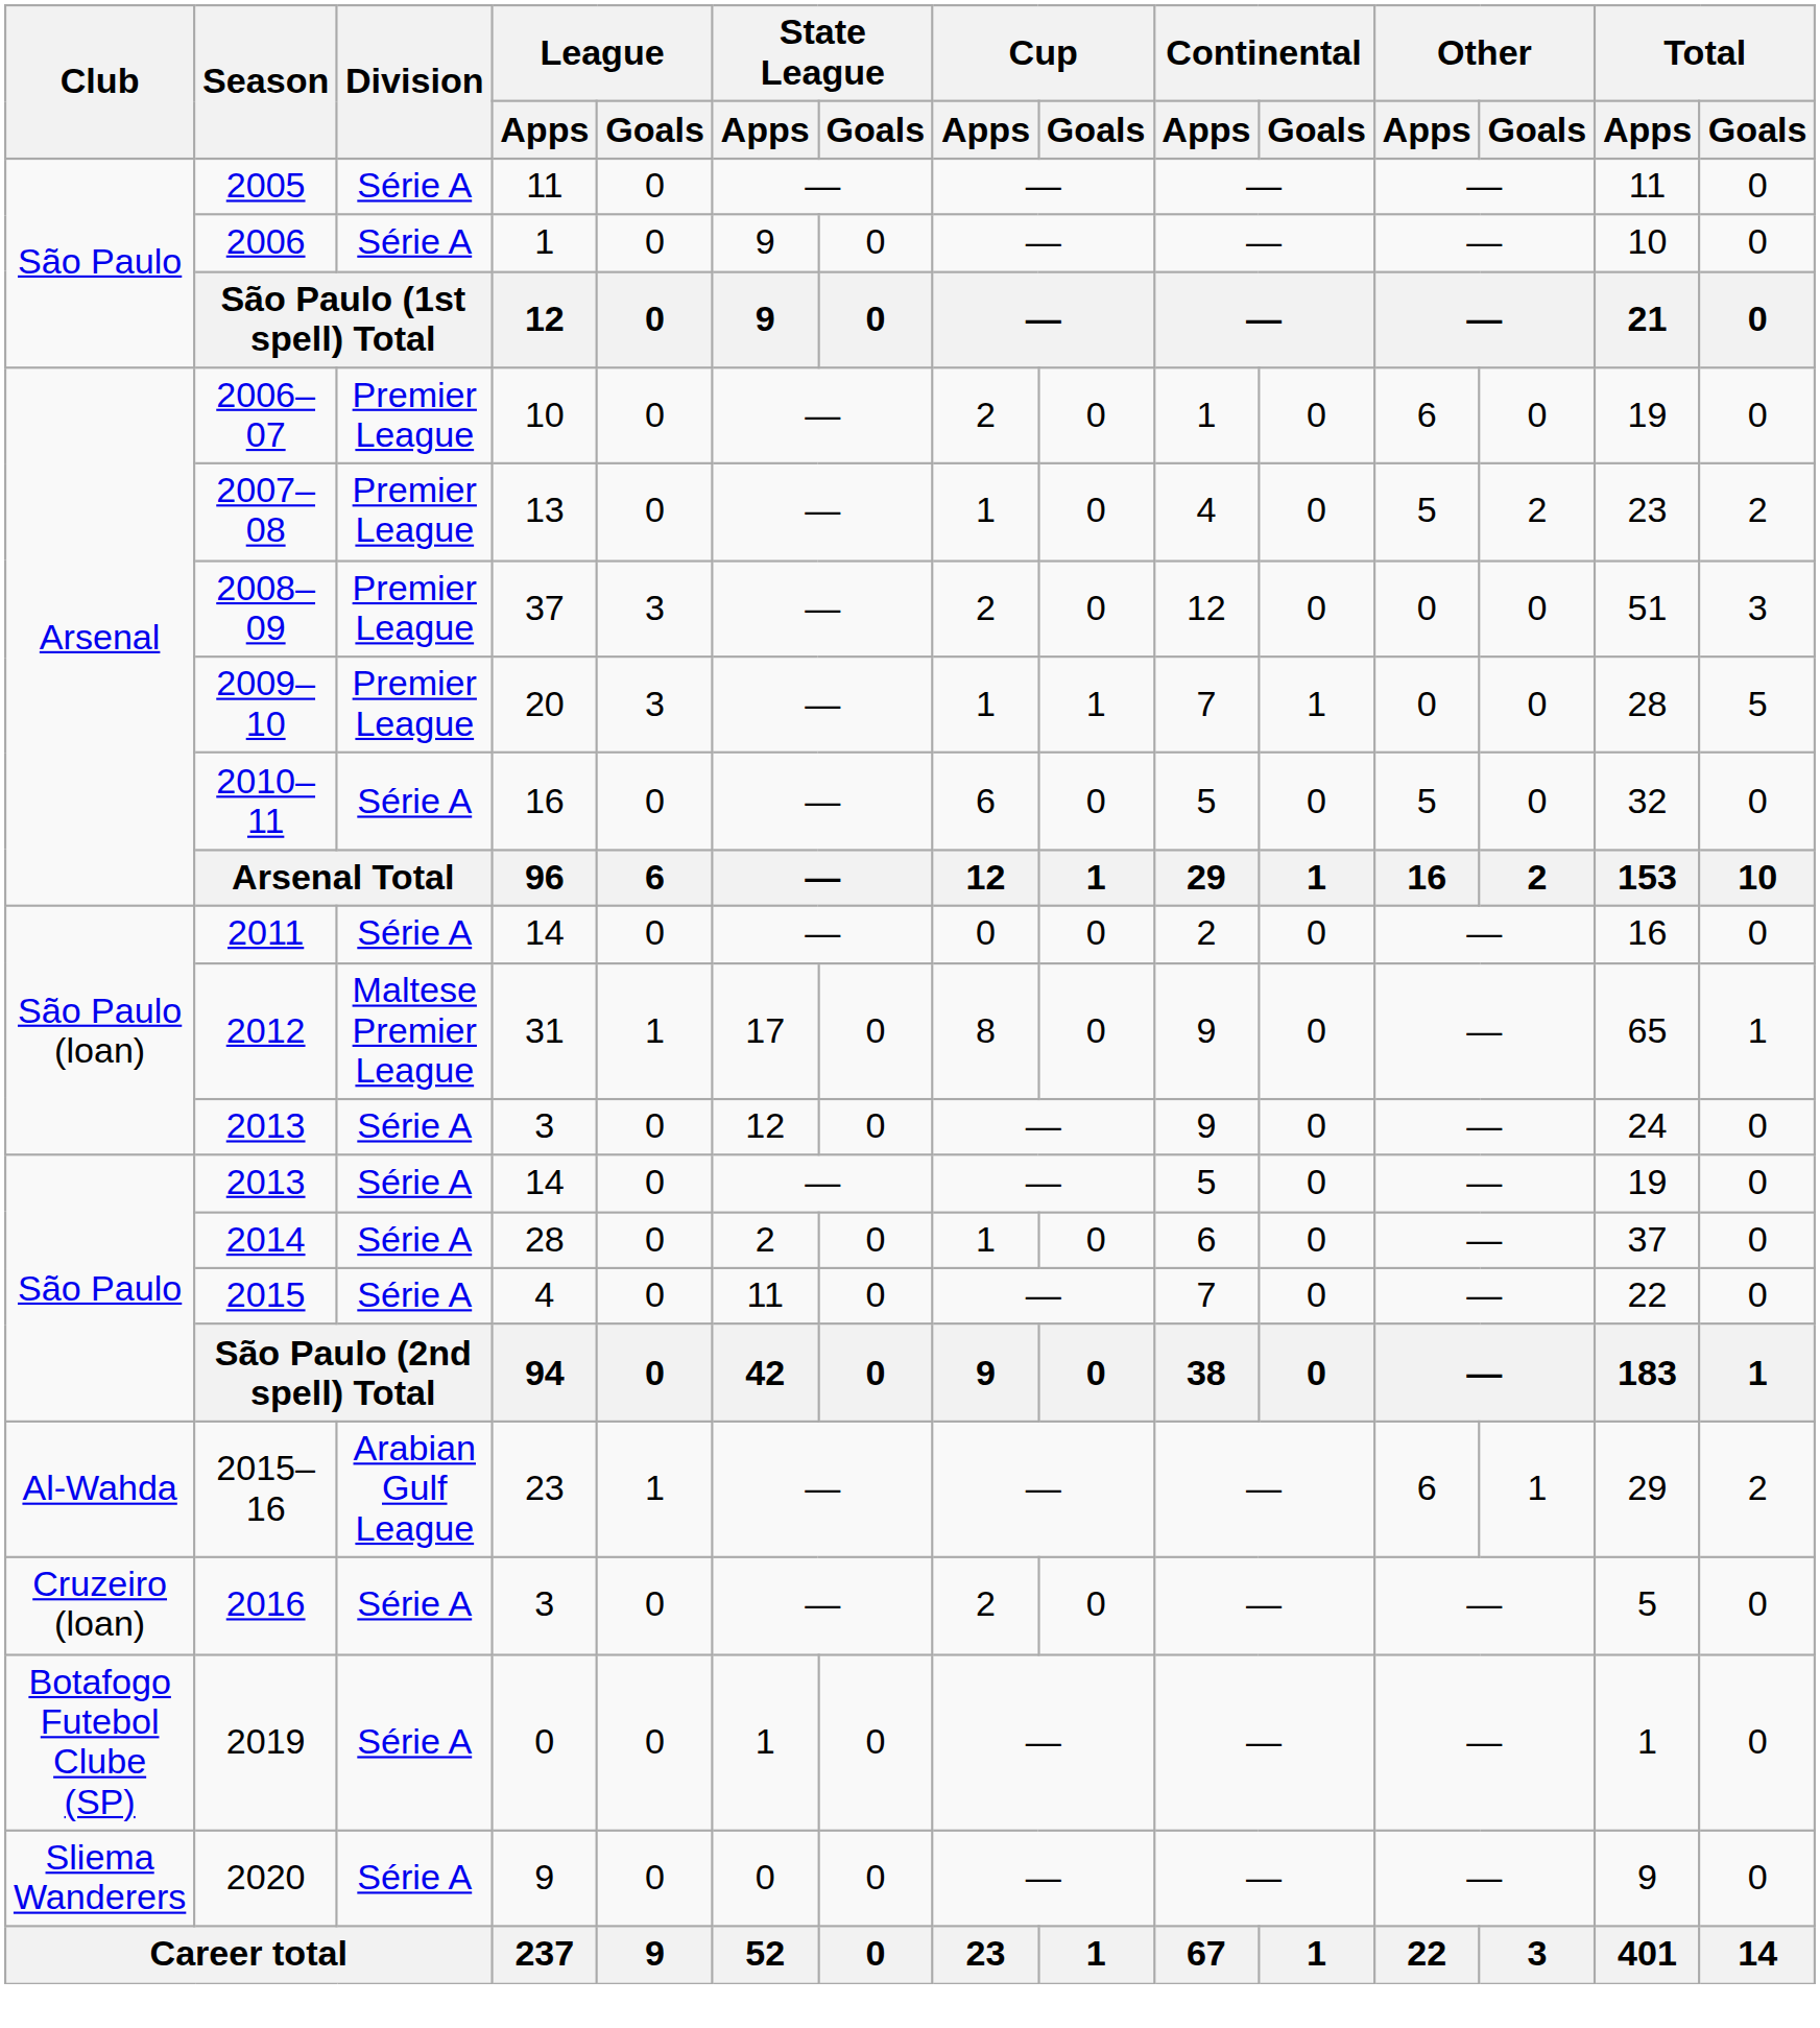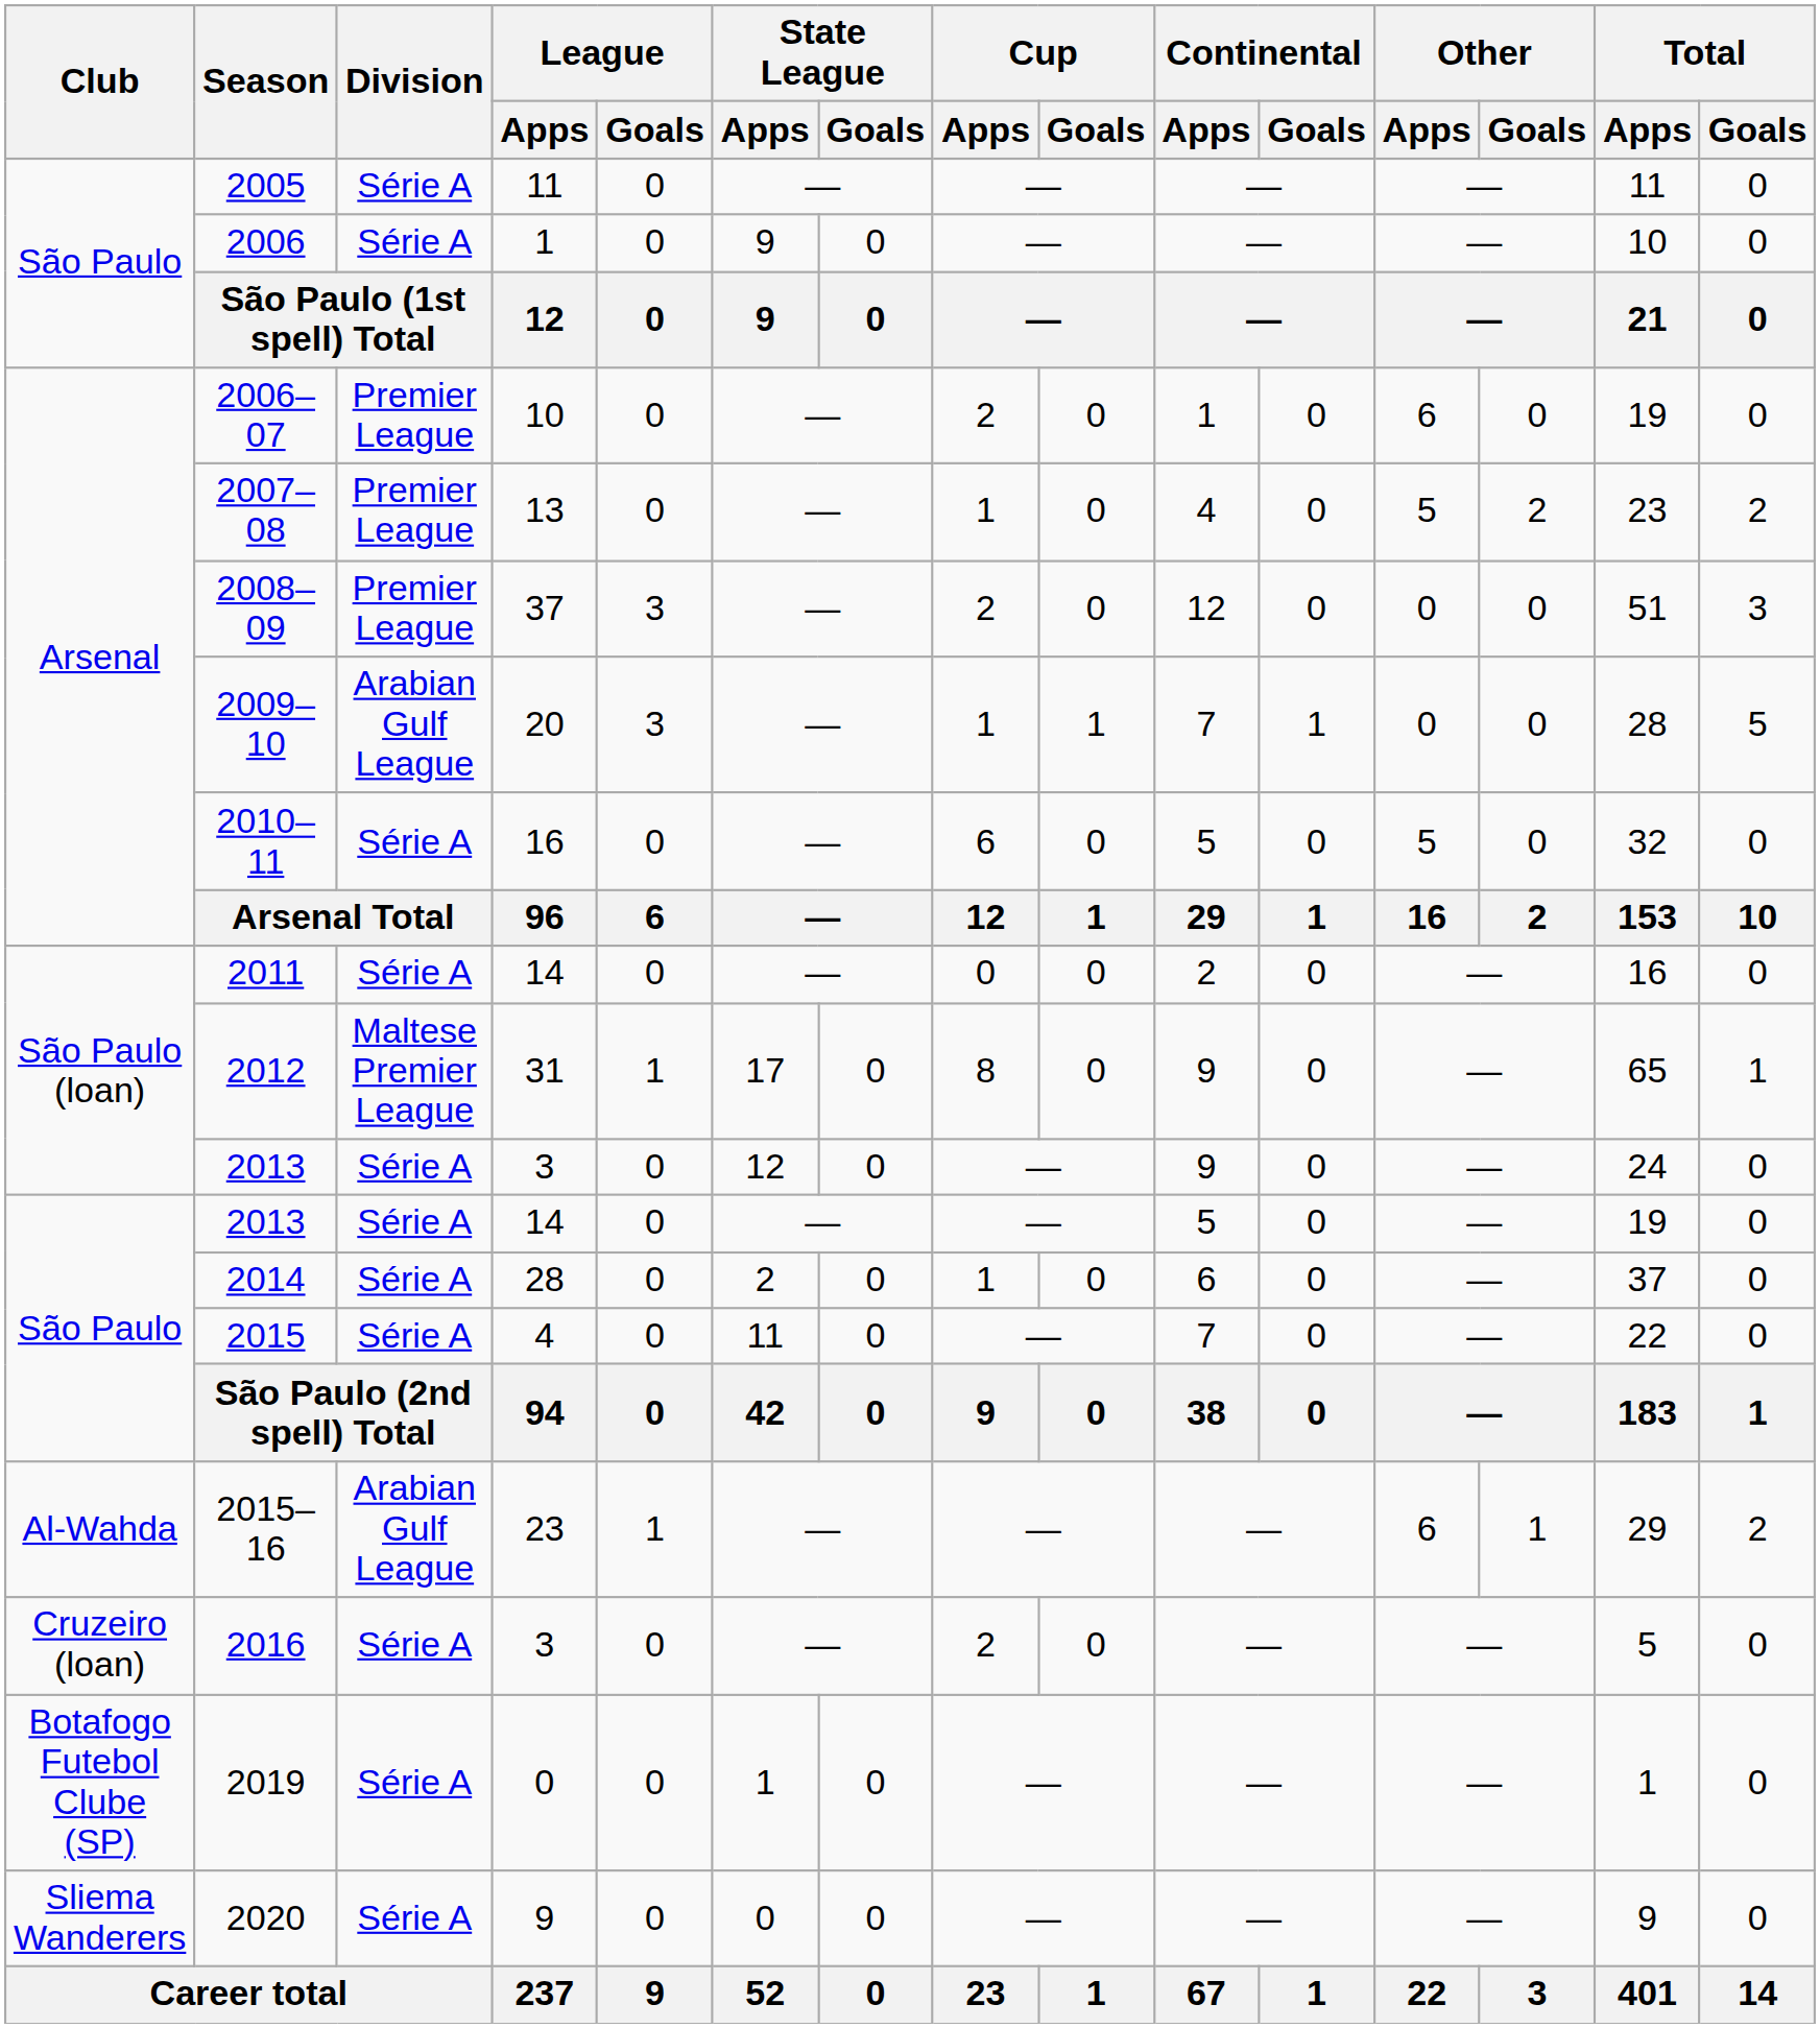 <table class="wikitable" style="text-align:center;">
 <tr>
 <th rowspan="2">Club</th>
 <th rowspan="2">Season</th>
 <th rowspan="2">Division</th>
 <th colspan="2">League</th>
 <th colspan="2">State League</th>
 <th colspan="2">Cup</th>
 <th colspan="2">Continental</th>
 <th colspan="2">Other</th>
 <th colspan="2">Total</th>
 </tr>
 <tr>
 <th>Apps</th>
 <th>Goals</th>
 <th>Apps</th>
 <th>Goals</th>
 <th>Apps</th>
 <th>Goals</th>
 <th>Apps</th>
 <th>Goals</th>
 <th>Apps</th>
 <th>Goals</th>
 <th>Apps</th>
 <th>Goals</th>
 </tr>
 <tr>
 <td rowspan="3"><a href='#'>São Paulo</a></td>
 <td><a href='#'>2005</a></td>
 <td><a href='#'>Série A</a></td>
 <td>11</td>
 <td>0</td>
 <td colspan=2>—</td>
 <td colspan=2>—</td>
 <td colspan=2>—</td>
 <td colspan=2>—</td>
 <td>11</td>
 <td>0</td>
 </tr>
 <tr>
 <td><a href='#'>2006</a></td>
 <td><a href='#'>Série A</a></td>
 <td>1</td>
 <td>0</td>
 <td>9</td>
 <td>0</td>
 <td colspan=2>—</td>
 <td colspan=2>—</td>
 <td colspan=2>—</td>
 <td>10</td>
 <td>0</td>
 </tr>
 <tr>
 <th colspan=2>São Paulo (1st spell) Total</th>
 <th>12</th>
 <th>0</th>
 <th>9</th>
 <th>0</th>
 <th colspan=2>—</th>
 <th colspan=2>—</th>
 <th colspan=2>—</th>
 <th>21</th>
 <th>0</th>
 </tr>
 <tr>
 <td rowspan="6"><a href='#'>Arsenal</a></td>
 <td><a href='#'>2006–07</a></td>
 <td><a href='#'>Premier League</a></td>
 <td>10</td>
 <td>0</td>
 <td colspan=2>—</td>
 <td>2</td>
 <td>0</td>
 <td>1</td>
 <td>0</td>
 <td>6</td>
 <td>0</td>
 <td>19</td>
 <td>0</td>
 </tr>
 <tr>
 <td><a href='#'>2007–08</a></td>
 <td><a href='#'>Premier League</a></td>
 <td>13</td>
 <td>0</td>
 <td colspan=2>—</td>
 <td>1</td>
 <td>0</td>
 <td>4</td>
 <td>0</td>
 <td>5</td>
 <td>2</td>
 <td>23</td>
 <td>2</td>
 </tr>
 <tr>
 <td><a href='#'>2008–09</a></td>
 <td><a href='#'>Premier League</a></td>
 <td>37</td>
 <td>3</td>
 <td colspan=2>—</td>
 <td>2</td>
 <td>0</td>
 <td>12</td>
 <td>0</td>
 <td>0</td>
 <td>0</td>
 <td>51</td>
 <td>3</td>
 </tr>
 <tr>
 <td><a href='#'>2009–10</a></td>
-<td><a href='#'>Premier League</a></td>
+<td><a href='#'>Arabian Gulf League</a></td>
 <td>20</td>
 <td>3</td>
 <td colspan=2>—</td>
 <td>1</td>
 <td>1</td>
 <td>7</td>
 <td>1</td>
 <td>0</td>
 <td>0</td>
 <td>28</td>
 <td>5</td>
 </tr>
 <tr>
 <td><a href='#'>2010–11</a></td>
 <td><a href='#'>Série A</a></td>
 <td>16</td>
 <td>0</td>
 <td colspan=2>—</td>
 <td>6</td>
 <td>0</td>
 <td>5</td>
 <td>0</td>
 <td>5</td>
 <td>0</td>
 <td>32</td>
 <td>0</td>
 </tr>
 <tr>
 <th colspan=2>Arsenal Total</th>
 <th>96</th>
 <th>6</th>
 <th colspan=2>—</th>
 <th>12</th>
 <th>1</th>
 <th>29</th>
 <th>1</th>
 <th>16</th>
 <th>2</th>
 <th>153</th>
 <th>10</th>
 </tr>
 <tr>
 <td rowspan="3"><a href='#'>São Paulo</a> (loan)</td>
 <td><a href='#'>2011</a></td>
 <td><a href='#'>Série A</a></td>
 <td>14</td>
 <td>0</td>
 <td colspan=2>—</td>
 <td>0</td>
 <td>0</td>
 <td>2</td>
 <td>0</td>
 <td colspan=2>—</td>
 <td>16</td>
 <td>0</td>
 </tr>
 <tr>
 <td><a href='#'>2012</a></td>
 <td><a href='#'>Maltese Premier League</a></td>
 <td>31</td>
 <td>1</td>
 <td>17</td>
 <td>0</td>
 <td>8</td>
 <td>0</td>
 <td>9</td>
 <td>0</td>
 <td colspan=2>—</td>
 <td>65</td>
 <td>1</td>
 </tr>
 <tr>
 <td><a href='#'>2013</a></td>
 <td><a href='#'>Série A</a></td>
 <td>3</td>
 <td>0</td>
 <td>12</td>
 <td>0</td>
 <td colspan=2>—</td>
 <td>9</td>
 <td>0</td>
 <td colspan=2>—</td>
 <td>24</td>
 <td>0</td>
 </tr>
 <tr>
 <td rowspan="4"><a href='#'>São Paulo</a></td>
 <td><a href='#'>2013</a></td>
 <td><a href='#'>Série A</a></td>
 <td>14</td>
 <td>0</td>
 <td colspan=2>—</td>
 <td colspan=2>—</td>
 <td>5</td>
 <td>0</td>
 <td colspan=2>—</td>
 <td>19</td>
 <td>0</td>
 </tr>
 <tr>
 <td><a href='#'>2014</a></td>
 <td><a href='#'>Série A</a></td>
 <td>28</td>
 <td>0</td>
 <td>2</td>
 <td>0</td>
 <td>1</td>
 <td>0</td>
 <td>6</td>
 <td>0</td>
 <td colspan=2>—</td>
 <td>37</td>
 <td>0</td>
 </tr>
 <tr>
 <td><a href='#'>2015</a></td>
 <td><a href='#'>Série A</a></td>
 <td>4</td>
 <td>0</td>
 <td>11</td>
 <td>0</td>
 <td colspan=2>—</td>
 <td>7</td>
 <td>0</td>
 <td colspan=2>—</td>
 <td>22</td>
 <td>0</td>
 </tr>
 <tr>
 <th colspan=2>São Paulo (2nd spell) Total</th>
 <th>94</th>
 <th>0</th>
 <th>42</th>
 <th>0</th>
 <th>9</th>
 <th>0</th>
 <th>38</th>
 <th>0</th>
 <th colspan=2>—</th>
 <th>183</th>
 <th>1</th>
 </tr>
 <tr>
 <td><a href='#'>Al-Wahda</a></td>
 <td>2015–16</td>
 <td><a href='#'>Arabian Gulf League</a></td>
 <td>23</td>
 <td>1</td>
 <td colspan=2>—</td>
 <td colspan=2>—</td>
 <td colspan=2>—</td>
 <td>6</td>
 <td>1</td>
 <td>29</td>
 <td>2</td>
 </tr>
 <tr>
 <td><a href='#'>Cruzeiro</a> (loan)</td>
 <td><a href='#'>2016</a></td>
 <td><a href='#'>Série A</a></td>
 <td>3</td>
 <td>0</td>
 <td colspan=2>—</td>
 <td>2</td>
 <td>0</td>
 <td colspan=2>—</td>
 <td colspan=2>—</td>
 <td>5</td>
 <td>0</td>
 </tr>
 <tr>
 <td><a href='#'>Botafogo Futebol Clube (SP)</a></td>
 <td>2019</td>
 <td><a href='#'>Série A</a></td>
 <td>0</td>
 <td>0</td>
 <td>1</td>
 <td>0</td>
 <td colspan=2>—</td>
 <td colspan=2>—</td>
 <td colspan=2>—</td>
 <td>1</td>
 <td>0</td>
 </tr>
 <tr>
 <td><a href='#'>Sliema Wanderers</a></td>
 <td>2020</td>
 <td><a href='#'>Série A</a></td>
 <td>9</td>
 <td>0</td>
 <td>0</td>
 <td>0</td>
 <td colspan=2>—</td>
 <td colspan=2>—</td>
 <td colspan=2>—</td>
 <td>9</td>
 <td>0</td>
 </tr>
 <tr>
 <th colspan="3">Career total</th>
 <th>237</th>
 <th>9</th>
 <th>52</th>
 <th>0</th>
 <th>23</th>
 <th>1</th>
 <th>67</th>
 <th>1</th>
 <th>22</th>
 <th>3</th>
 <th>401</th>
 <th>14</th>
 </tr>
 </table>
